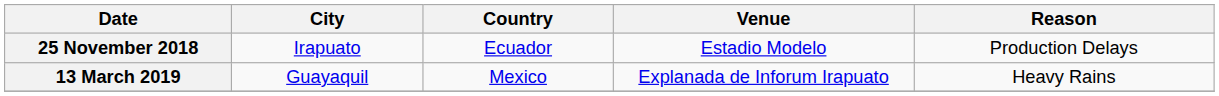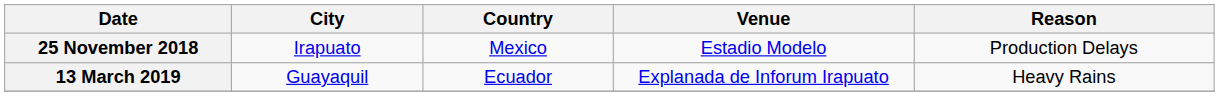 <table class="wikitable plainrowheaders" style="text-align:center;">
 <tr>
 <th scope="col" style="width:12em;">Date</th>
 <th scope="col" style="width:10em;">City</th>
 <th scope="col" style="width:10em;">Country</th>
 <th scope="col" style="width:16em;">Venue</th>
 <th scope="col" style="width:16em;">Reason</th>
 </tr>
 <tr>
 <th scope="row" style="text-align:center;">25 November 2018</th>
 <td><a href='#'>Irapuato</a></td>
-<td><a href='#'>Ecuador</a></td>
+<td><a href='#'>Mexico</a></td>
 <td><a href='#'>Estadio Modelo</a></td>
 <td>Production Delays</td>
 </tr>
 <tr>
 <th scope="row" style="text-align:center;">13 March 2019</th>
 <td><a href='#'>Guayaquil</a></td>
-<td><a href='#'>Mexico</a></td>
+<td><a href='#'>Ecuador</a></td>
 <td><a href='#'>Explanada de Inforum Irapuato</a></td>
 <td>Heavy Rains</td>
 </tr>
 <tr>
 </tr>
 </table>
